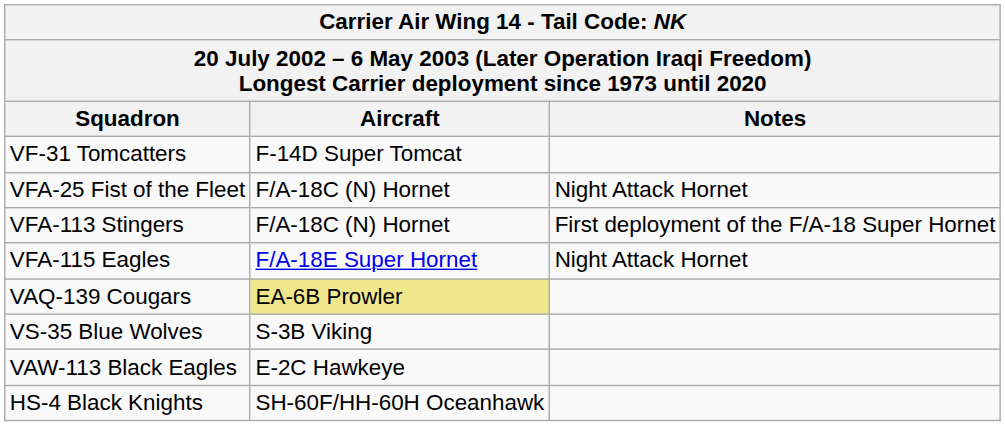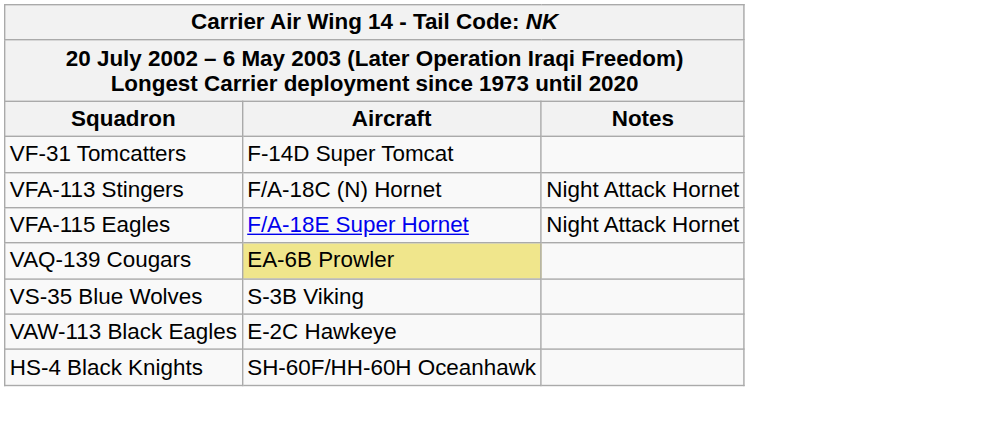 <table class="wikitable">
 <tr>
 <th colspan="3">Carrier Air Wing 14 - Tail Code: <em>NK</em></th>
 </tr>
 <tr>
 <th colspan="3">20 July 2002 – 6 May 2003 (Later Operation Iraqi Freedom)<br>Longest Carrier deployment since 1973 until 2020</th>
 </tr>
 <tr>
 <th>Squadron</th>
 <th>Aircraft</th>
 <th>Notes</th>
 </tr>
 <tr>
 <td>VF-31 Tomcatters</td>
 <td>F-14D Super Tomcat</td>
 <td></td>
 </tr>
 <tr>
-<td>VFA-25 Fist of the Fleet</td>
+<td>VFA-113 Stingers</td>
 <td>F/A-18C (N) Hornet</td>
 <td>Night Attack Hornet</td>
-</tr>
-<tr>
-<td>VFA-113 Stingers</td>
-<td>F/A-18C (N) Hornet</td>
-<td>First deployment of the F/A-18 Super Hornet</td>
 </tr>
 <tr>
 <td>VFA-115 Eagles</td>
 <td><a href='#'>F/A-18E Super Hornet</a></td>
 <td>Night Attack Hornet</td>
 </tr>
 <tr>
 <td>VAQ-139 Cougars</td>
 <td style="background: khaki;">EA-6B Prowler</td>
 <td></td>
 </tr>
 <tr>
 <td>VS-35 Blue Wolves</td>
 <td>S-3B Viking</td>
 <td></td>
 </tr>
 <tr>
 <td>VAW-113 Black Eagles</td>
 <td>E-2C Hawkeye</td>
 <td></td>
 </tr>
 <tr>
 <td>HS-4 Black Knights</td>
 <td>SH-60F/HH-60H Oceanhawk</td>
 <td></td>
 </tr>
 </table>
